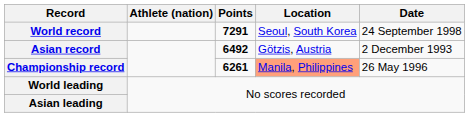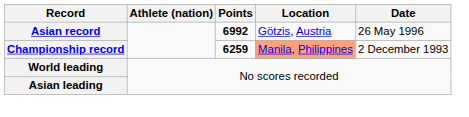 <table class="wikitable">
 <tr>
 <th scope="col">Record</th>
 <th scope="col">Athlete (nation)</th>
 <th scope="col">Points</th>
 <th scope="col">Location</th>
 <th scope="col">Date</th>
 </tr>
 <tr>
-<th scope="row"><a href='#'>World record</a></th>
-<td></td>
-<td align="center"><strong>7291</strong></td>
-<td><a href='#'>Seoul</a>, <a href='#'>South Korea</a></td>
-<td>24 September 1998</td>
-</tr>
-<tr>
 <th scope="row"><a href='#'>Asian record</a></th>
 <td rowspan="2"></td>
-<td align="center"><strong>6492</strong></td>
+<td align="center"><strong>6992</strong></td>
 <td><a href='#'>Götzis</a>, <a href='#'>Austria</a></td>
-<td>2 December 1993</td>
+<td>26 May 1996</td>
 </tr>
 <tr>
 <th scope="row"><a href='#'>Championship record</a></th>
-<td align="center"><strong>6261</strong></td>
+<td align="center"><strong>6259</strong></td>
 <td style="background: lightsalmon;"><a href='#'>Manila</a>, <a href='#'>Philippines</a></td>
-<td>26 May 1996</td>
+<td>2 December 1993</td>
 </tr>
 <tr>
 <th scope="row">World leading</th>
 <td colspan="4" rowspan="2" align="center">No scores recorded</td>
 </tr>
 <tr>
 <th scope="row">Asian leading</th>
 </tr>
 </table>
